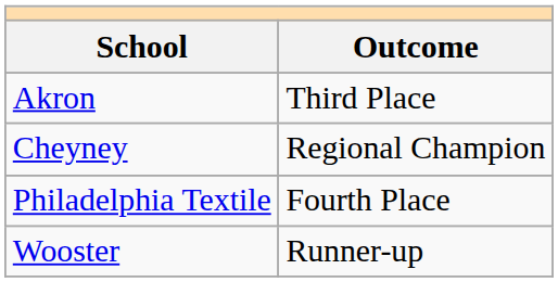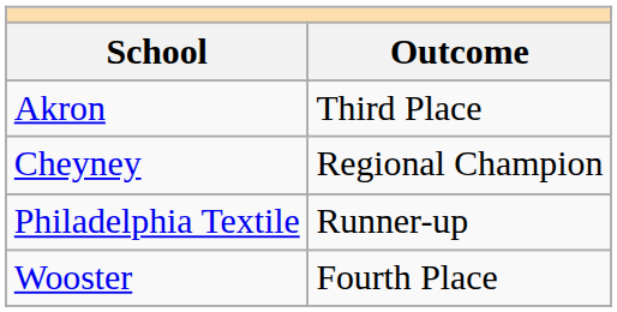 <table class="wikitable" style="float:left; margin-right:1em;">
 <tr>
 <th colspan="3" style="background:#ffdead;"></th>
 </tr>
 <tr>
 <th>School</th>
 <th>Outcome</th>
 </tr>
 <tr>
 <td><a href='#'>Akron</a></td>
 <td>Third Place</td>
 </tr>
 <tr>
 <td><a href='#'>Cheyney</a></td>
 <td>Regional Champion</td>
 </tr>
 <tr>
 <td><a href='#'>Philadelphia Textile</a></td>
-<td>Fourth Place</td>
+<td>Runner-up</td>
 </tr>
 <tr>
 <td><a href='#'>Wooster</a></td>
-<td>Runner-up</td>
+<td>Fourth Place</td>
 </tr>
 </table>
